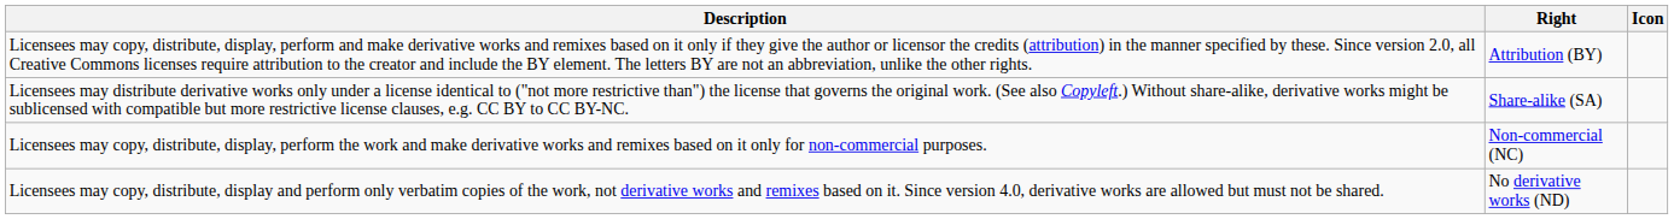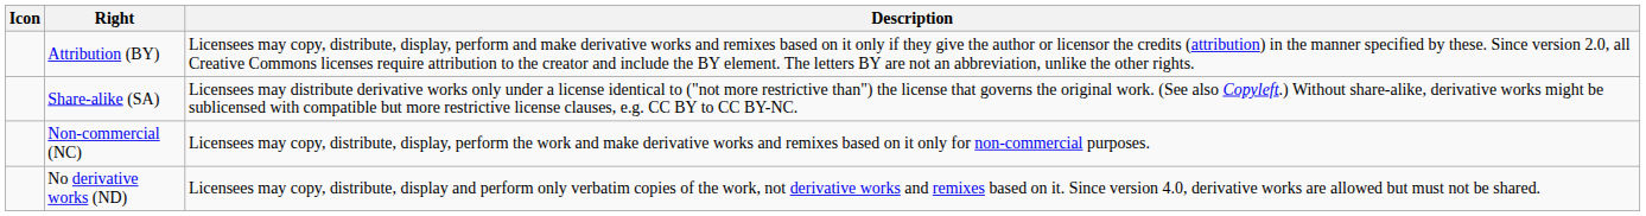 <table class="wikitable" style="width:100%;">
 <tr>
+<th>Icon</th>
+<th>Right</th>
 <th>Description</th>
-<th>Right</th>
-<th>Icon</th>
 </tr>
 <tr>
+<td></td>
+<td><a href='#'>Attribution</a> (BY)</td>
 <td>Licensees may copy, distribute, display, perform and make derivative works and remixes based on it only if they give the author or licensor the credits (<a href='#'>attribution</a>) in the manner specified by these. Since version 2.0, all Creative Commons licenses require attribution to the creator and include the BY element. The letters BY are not an abbreviation, unlike the other rights.</td>
-<td><a href='#'>Attribution</a> (BY)</td>
-<td></td>
 </tr>
 <tr>
+<td></td>
+<td><a href='#'>Share-alike</a> (SA)</td>
 <td>Licensees may distribute derivative works only under a license identical to ("not more restrictive than") the license that governs the original work. (See also <em><a href='#'>Copyleft</a></em>.) Without share-alike, derivative works might be sublicensed with compatible but more restrictive license clauses, e.g. CC BY to CC BY-NC.</td>
-<td><a href='#'>Share-alike</a> (SA)</td>
-<td></td>
 </tr>
 <tr>
+<td></td>
+<td><a href='#'>Non-commercial</a> (NC)</td>
 <td>Licensees may copy, distribute, display, perform the work and make derivative works and remixes based on it only for <a href='#'>non-commercial</a> purposes.</td>
-<td><a href='#'>Non-commercial</a> (NC)</td>
-<td></td>
 </tr>
 <tr>
+<td></td>
+<td>No <a href='#'>derivative works</a> (ND)</td>
 <td>Licensees may copy, distribute, display and perform only verbatim copies of the work, not <a href='#'>derivative works</a> and <a href='#'>remixes</a> based on it. Since version 4.0, derivative works are allowed but must not be shared.</td>
-<td>No <a href='#'>derivative works</a> (ND)</td>
-<td></td>
 </tr>
 </table>
